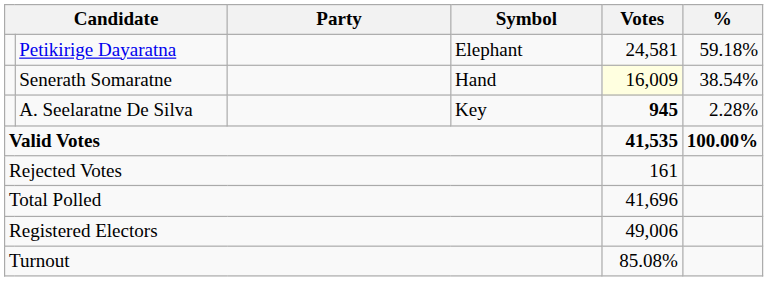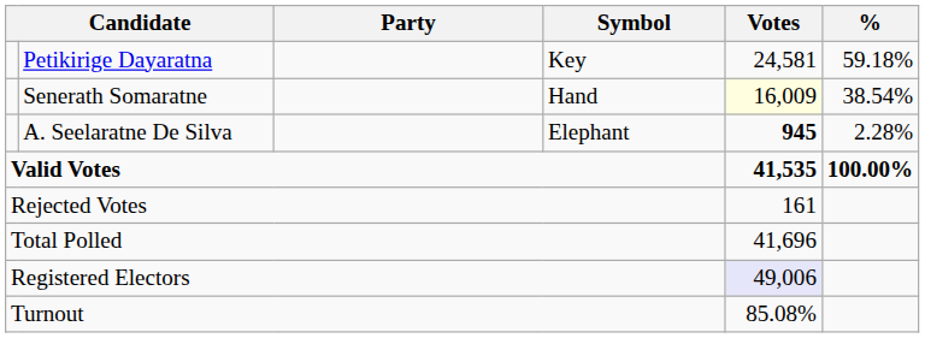 <table class="wikitable" border="1" style="text-align:right;">
 <tr>
 <th align=left colspan=2 width="180">Candidate</th>
 <th align=left width="180">Party</th>
 <th align=left width="120">Symbol</th>
 <th align=left width="60">Votes</th>
 <th align=left width="60">%</th>
 </tr>
 <tr>
 <td></td>
 <td align=left><a href='#'>Petikirige Dayaratna</a></td>
 <td></td>
-<td align=left>Elephant</td>
+<td align=left>Key</td>
 <td>24,581</td>
 <td>59.18%</td>
 </tr>
 <tr>
 <td></td>
 <td align=left>Senerath Somaratne</td>
 <td></td>
 <td align=left>Hand</td>
 <td style="background: lightyellow;">16,009</td>
 <td>38.54%</td>
 </tr>
 <tr>
 <td></td>
 <td align=left>A. Seelaratne De Silva</td>
 <td></td>
-<td align=left>Key</td>
+<td align=left>Elephant</td>
 <td><strong>945</strong></td>
 <td>2.28%</td>
 </tr>
 <tr>
 <td align=left colspan=4><strong>Valid Votes</strong></td>
 <td><strong>41,535</strong></td>
 <td><strong>100.00%</strong></td>
 </tr>
 <tr>
 <td align=left colspan=4>Rejected Votes</td>
 <td>161</td>
 <td></td>
 </tr>
 <tr>
 <td align=left colspan=4>Total Polled</td>
 <td>41,696</td>
 <td></td>
 </tr>
 <tr>
 <td align=left colspan=4>Registered Electors</td>
-<td>49,006</td>
+<td style="background: lavender;">49,006</td>
 <td></td>
 </tr>
 <tr>
 <td align=left colspan=4>Turnout</td>
 <td>85.08%</td>
 </tr>
 </table>
